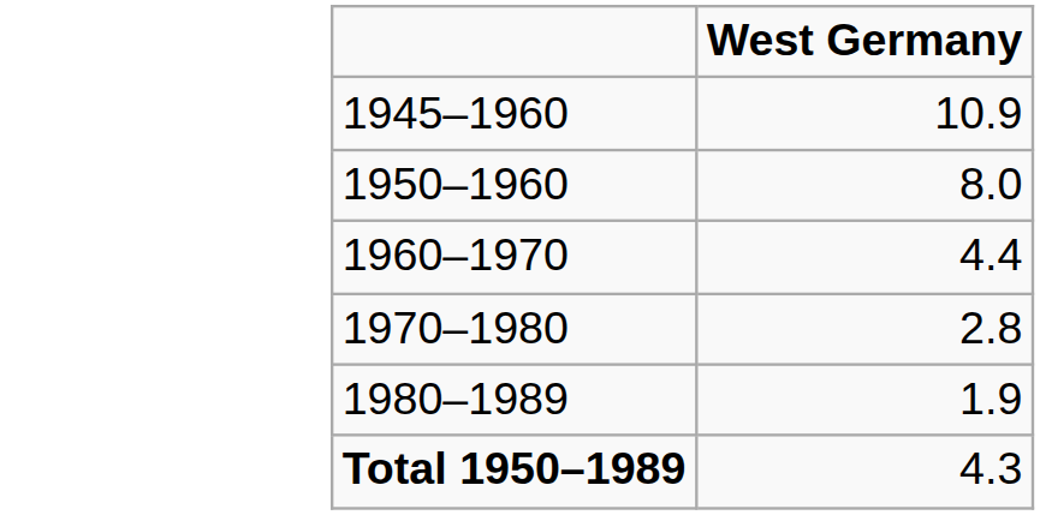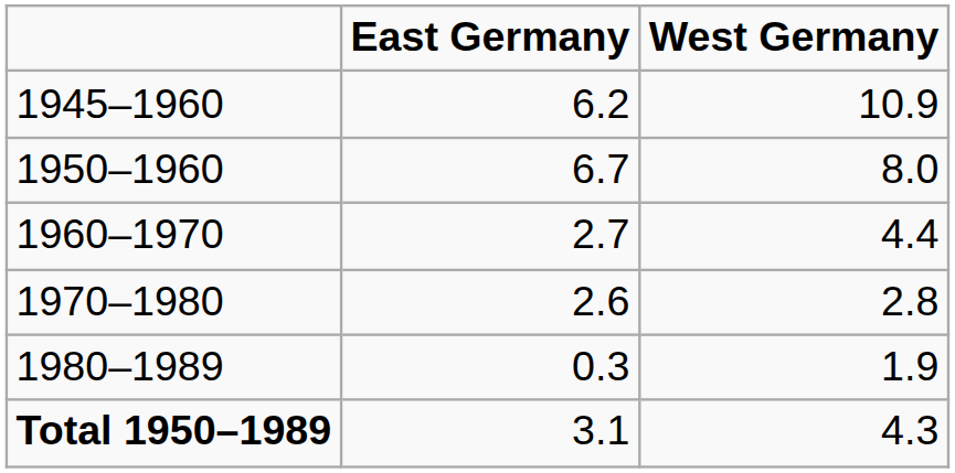 <table class="wikitable" style="float:right; margin:0 15px">
 <tr>
 <td></td>
+<td><strong>East Germany</strong></td>
 <td><strong>West Germany</strong></td>
 </tr>
 <tr>
 <td>1945–1960</td>
+<td align="right">6.2</td>
 <td align="right">10.9</td>
 </tr>
 <tr>
 <td>1950–1960</td>
+<td align="right">6.7</td>
 <td align="right">8.0</td>
 </tr>
 <tr>
 <td>1960–1970</td>
+<td align="right">2.7</td>
 <td align="right">4.4</td>
 </tr>
 <tr>
 <td>1970–1980</td>
+<td align="right">2.6</td>
 <td align="right">2.8</td>
 </tr>
 <tr>
 <td>1980–1989</td>
+<td align="right">0.3</td>
 <td align="right">1.9</td>
 </tr>
 <tr>
 <td><strong>Total 1950–1989</strong></td>
+<td align="right">3.1</td>
 <td align="right">4.3</td>
 </tr>
 </table>
